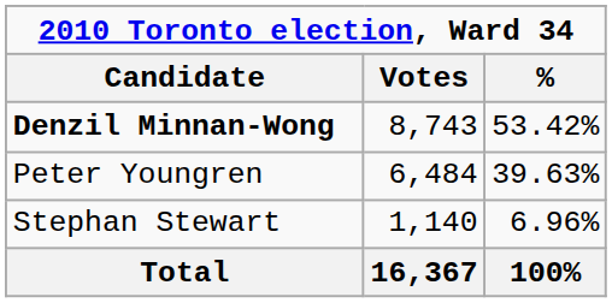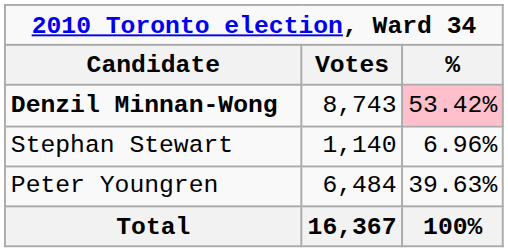 <table class="wikitable">
 <tr>
 <td Colspan="3" align="center"><strong><a href='#'>2010 Toronto election</a>, Ward 34</strong></td>
 </tr>
 <tr>
 <th bgcolor="#DDDDFF" width="150px">Candidate</th>
 <th bgcolor="#DDDDFF">Votes</th>
 <th bgcolor="#DDDDFF">%</th>
 </tr>
 <tr>
 <td><strong>Denzil Minnan-Wong</strong></td>
 <td align=right>8,743</td>
-<td align=right>53.42%</td>
+<td align=right style="background: pink;">53.42%</td>
+</tr>
+<tr>
+<td>Stephan Stewart</td>
+<td align=right>1,140</td>
+<td align=right>6.96%</td>
 </tr>
 <tr>
 <td>Peter Youngren</td>
 <td align=right>6,484</td>
 <td align=right>39.63%</td>
 </tr>
 <tr>
-<td>Stephan Stewart</td>
-<td align=right>1,140</td>
-<td align=right>6.96%</td>
-</tr>
-<tr>
 <th>Total</th>
 <th align=right>16,367</th>
 <th align=right>100%</th>
 </tr>
 </table>
